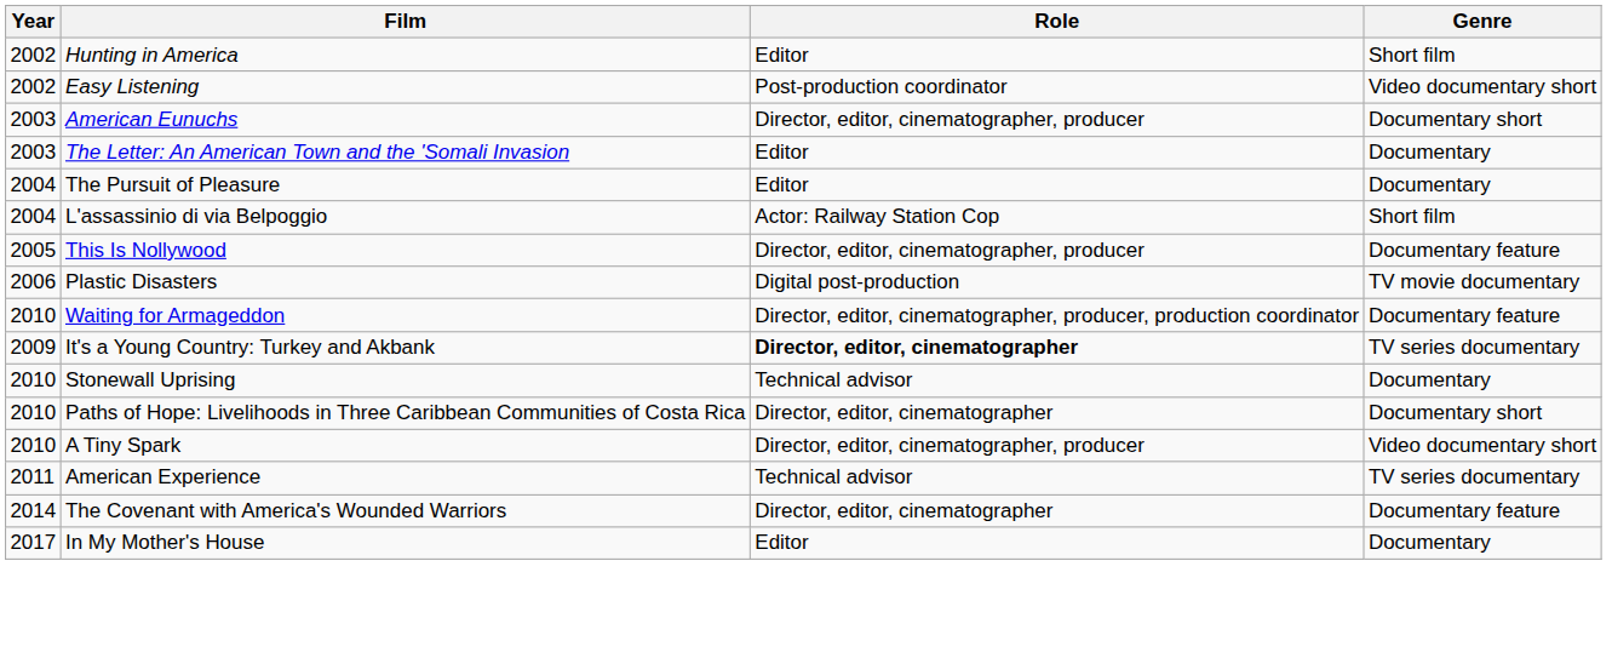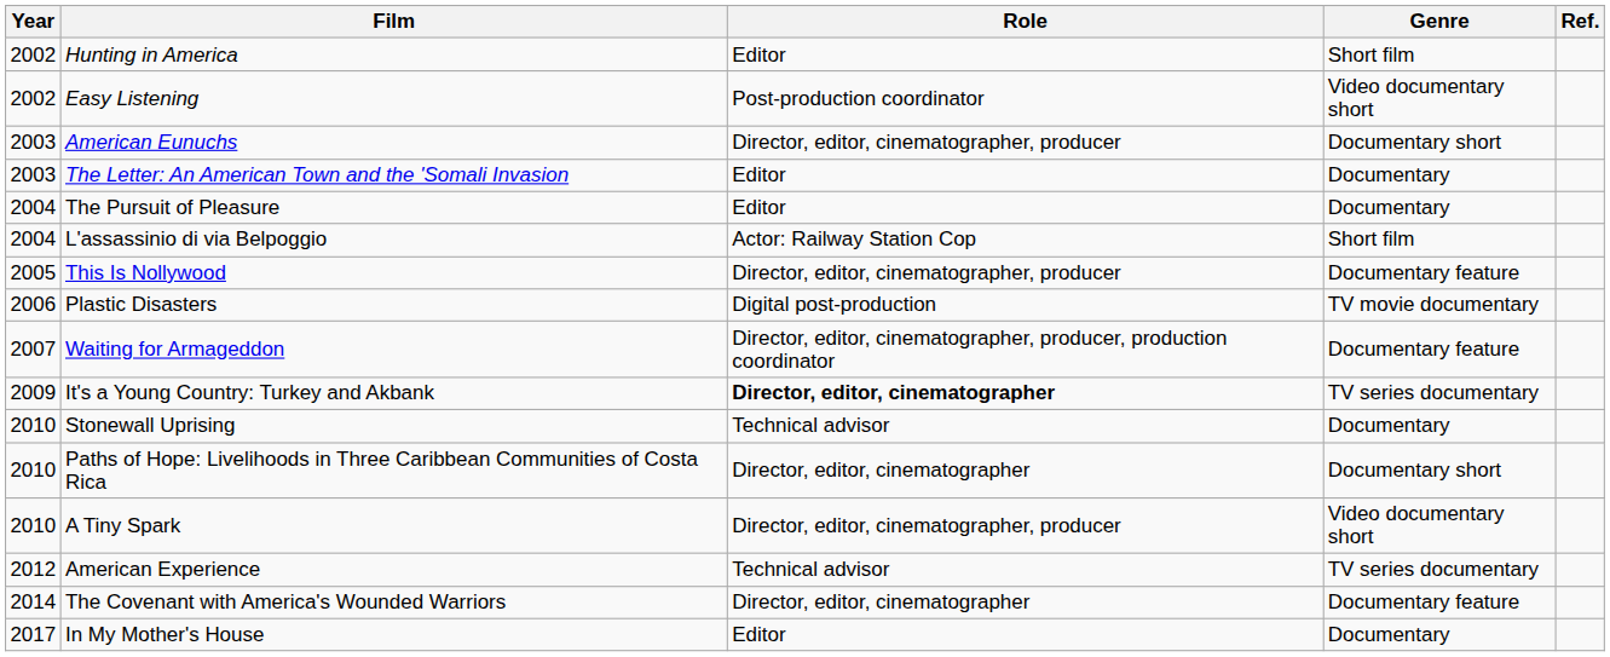 <table class="wikitable">
 <tr>
 <th>Year</th>
 <th>Film</th>
 <th>Role</th>
 <th>Genre</th>
+<th>Ref.</th>
 </tr>
 <tr>
 <td>2002</td>
 <td><em>Hunting in America</em></td>
 <td>Editor</td>
 <td>Short film</td>
+<td></td>
 </tr>
 <tr>
 <td>2002</td>
 <td><em>Easy Listening</em></td>
 <td>Post-production coordinator</td>
 <td>Video documentary short</td>
+<td></td>
 </tr>
 <tr>
 <td>2003</td>
 <td><em><a href='#'>American Eunuchs</a></em></td>
 <td>Director, editor, cinematographer, producer</td>
 <td>Documentary short</td>
+<td></td>
 </tr>
 <tr>
 <td>2003</td>
 <td><em><a href='#'>The Letter: An American Town and the 'Somali Invasion</a><strong></td>
 <td>Editor</td>
 <td>Documentary</td>
+<td></td>
 </tr>
 <tr>
 <td>2004</td>
 <td></em>The Pursuit of Pleasure<em></td>
 <td>Editor</td>
 <td>Documentary</td>
+<td></td>
 </tr>
 <tr>
 <td>2004</td>
 <td></em>L'assassinio di via Belpoggio<em></td>
 <td>Actor: Railway Station Cop</td>
 <td>Short film</td>
+<td></td>
 </tr>
 <tr>
 <td>2005</td>
 <td></em><a href='#'>This Is Nollywood</a><em></td>
 <td>Director, editor, cinematographer, producer</td>
 <td>Documentary feature</td>
+<td></td>
 </tr>
 <tr>
 <td>2006</td>
 <td></em>Plastic Disasters<em></td>
 <td>Digital post-production</td>
 <td>TV movie documentary</td>
+<td></td>
 </tr>
 <tr>
-<td>2010</td>
+<td>2007</td>
 <td></em><a href='#'>Waiting for Armageddon</a><em></td>
 <td>Director, editor, cinematographer, producer, production coordinator</td>
 <td>Documentary feature</td>
+<td></td>
 </tr>
 <tr>
 <td>2009</td>
 <td></em>It's a Young Country: Turkey and Akbank<em></td>
 <td><strong>Director, editor, cinematographer</strong></td>
 <td>TV series documentary</td>
+<td></td>
 </tr>
 <tr>
 <td>2010</td>
 <td></em>Stonewall Uprising<em></td>
 <td>Technical advisor</td>
 <td>Documentary</td>
+<td></td>
 </tr>
 <tr>
 <td>2010</td>
 <td></em>Paths of Hope: Livelihoods in Three Caribbean Communities of Costa Rica<em></td>
 <td>Director, editor, cinematographer</td>
 <td>Documentary short</td>
+<td></td>
 </tr>
 <tr>
 <td>2010</td>
 <td></em>A Tiny Spark<em></td>
 <td>Director, editor, cinematographer, producer</td>
 <td>Video documentary short</td>
+<td></td>
 </tr>
 <tr>
-<td>2011</td>
+<td>2012</td>
 <td></em>American Experience<em></td>
 <td>Technical advisor</td>
 <td>TV series documentary</td>
+<td></td>
 </tr>
 <tr>
 <td>2014</td>
 <td></em>The Covenant with America's Wounded Warriors<em></td>
 <td>Director, editor, cinematographer</td>
 <td>Documentary feature</td>
+<td></td>
 </tr>
 <tr>
 <td>2017</td>
 <td></em>In My Mother's House<em></td>
 <td>Editor</td>
 <td>Documentary</td>
+<td></td>
 </tr>
 </table>
